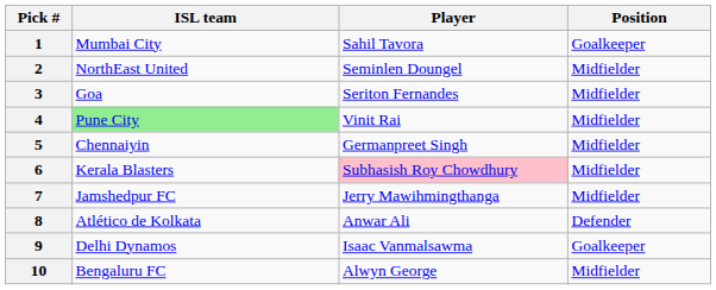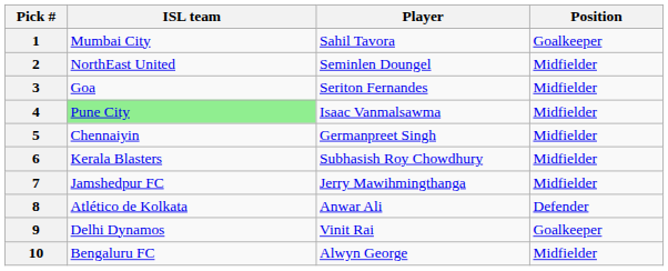 <table class="wikitable sortable" style="width:80%">
 <tr>
 <th width=7%>Pick #</th>
 <th width=28%>ISL team</th>
 <th width=24%>Player</th>
 <th width=15%>Position</th>
 </tr>
 <tr>
 <th>1</th>
 <td><a href='#'>Mumbai City</a></td>
 <td><a href='#'>Sahil Tavora</a></td>
 <td><a href='#'>Goalkeeper</a></td>
 </tr>
 <tr>
 <th>2</th>
 <td><a href='#'>NorthEast United</a></td>
 <td><a href='#'>Seminlen Doungel</a></td>
 <td><a href='#'>Midfielder</a></td>
 </tr>
 <tr>
 <th>3</th>
 <td><a href='#'>Goa</a></td>
 <td><a href='#'>Seriton Fernandes</a></td>
 <td><a href='#'>Midfielder</a></td>
 </tr>
 <tr>
 <th>4</th>
 <td style="background: lightgreen;"><a href='#'>Pune City</a></td>
-<td><a href='#'>Vinit Rai</a></td>
+<td><a href='#'>Isaac Vanmalsawma</a></td>
 <td><a href='#'>Midfielder</a></td>
 </tr>
 <tr>
 <th>5</th>
 <td><a href='#'>Chennaiyin</a></td>
 <td><a href='#'>Germanpreet Singh</a></td>
 <td><a href='#'>Midfielder</a></td>
 </tr>
 <tr>
 <th>6</th>
 <td><a href='#'>Kerala Blasters</a></td>
-<td style="background: pink;"><a href='#'>Subhasish Roy Chowdhury</a></td>
+<td><a href='#'>Subhasish Roy Chowdhury</a></td>
 <td><a href='#'>Midfielder</a></td>
 </tr>
 <tr>
 <th>7</th>
 <td><a href='#'>Jamshedpur FC</a></td>
 <td><a href='#'>Jerry Mawihmingthanga</a></td>
 <td><a href='#'>Midfielder</a></td>
 </tr>
 <tr>
 <th>8</th>
 <td><a href='#'>Atlético de Kolkata</a></td>
 <td><a href='#'>Anwar Ali</a></td>
 <td><a href='#'>Defender</a></td>
 </tr>
 <tr>
 <th>9</th>
 <td><a href='#'>Delhi Dynamos</a></td>
-<td><a href='#'>Isaac Vanmalsawma</a></td>
+<td><a href='#'>Vinit Rai</a></td>
 <td><a href='#'>Goalkeeper</a></td>
 </tr>
 <tr>
 <th>10</th>
 <td><a href='#'>Bengaluru FC</a></td>
 <td><a href='#'>Alwyn George</a></td>
 <td><a href='#'>Midfielder</a></td>
 </tr>
 </table>
